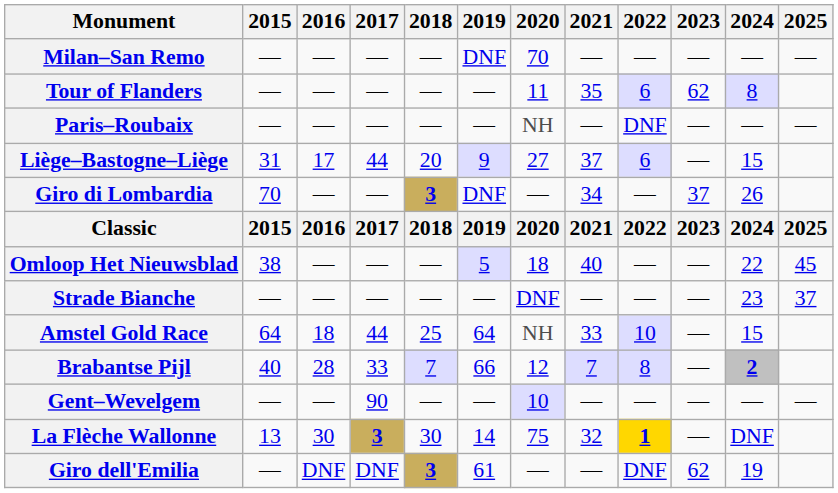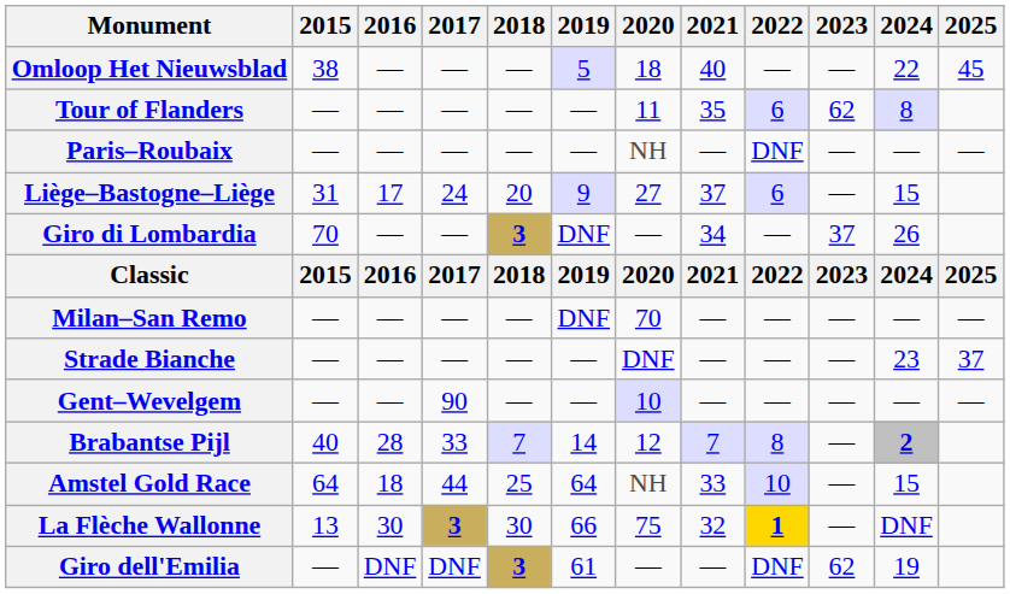 <table class="wikitable plainrowheaders">
 <tr>
 <th>Monument</th>
 <th scope="col">2015</th>
 <th scope="col">2016</th>
 <th scope="col">2017</th>
 <th scope="col">2018</th>
 <th scope="col">2019</th>
 <th scope="col">2020</th>
 <th scope="col">2021</th>
 <th scope="col">2022</th>
 <th scope="col">2023</th>
 <th scope="col">2024</th>
 <th scope="col">2025</th>
 </tr>
 <tr style="text-align:center;">
-<th scope="row"><a href='#'>Milan–San Remo</a></th>
+<th scope="row"><a href='#'>Omloop Het Nieuwsblad</a></th>
+<td><a href='#'>38</a></td>
 <td>—</td>
 <td>—</td>
 <td>—</td>
-<td>—</td>
-<td><a href='#'>DNF</a></td>
-<td><a href='#'>70</a></td>
+<td style="background:#ddf;"><a href='#'>5</a></td>
+<td><a href='#'>18</a></td>
+<td><a href='#'>40</a></td>
 <td>—</td>
 <td>—</td>
-<td>—</td>
-<td>—</td>
-<td>—</td>
+<td><a href='#'>22</a></td>
+<td><a href='#'>45</a></td>
 </tr>
 <tr style="text-align:center;">
 <th scope="row"><a href='#'>Tour of Flanders</a></th>
 <td>—</td>
 <td>—</td>
 <td>—</td>
 <td>—</td>
 <td>—</td>
 <td><a href='#'>11</a></td>
 <td><a href='#'>35</a></td>
 <td style="background:#ddf;"><a href='#'>6</a></td>
 <td><a href='#'>62</a></td>
 <td style="background:#ddf;"><a href='#'>8</a></td>
 <td></td>
 </tr>
 <tr style="text-align:center;">
 <th scope="row"><a href='#'>Paris–Roubaix</a></th>
 <td>—</td>
 <td>—</td>
 <td>—</td>
 <td>—</td>
 <td>—</td>
 <td style="color:#4d4d4d;">NH</td>
 <td>—</td>
 <td><a href='#'>DNF</a></td>
 <td>—</td>
 <td>—</td>
 <td>—</td>
 </tr>
 <tr style="text-align:center;">
 <th scope="row"><a href='#'>Liège–Bastogne–Liège</a></th>
 <td><a href='#'>31</a></td>
 <td><a href='#'>17</a></td>
-<td><a href='#'>44</a></td>
+<td><a href='#'>24</a></td>
 <td><a href='#'>20</a></td>
 <td style="background:#ddf;"><a href='#'>9</a></td>
 <td><a href='#'>27</a></td>
 <td><a href='#'>37</a></td>
 <td style="background:#ddf;"><a href='#'>6</a></td>
 <td>—</td>
 <td><a href='#'>15</a></td>
 <td></td>
 </tr>
 <tr style="text-align:center;">
 <th scope="row"><a href='#'>Giro di Lombardia</a></th>
 <td><a href='#'>70</a></td>
 <td>—</td>
 <td>—</td>
 <td style="background:#C9AE5D;"><a href='#'><strong>3</strong></a></td>
 <td><a href='#'>DNF</a></td>
 <td>—</td>
 <td><a href='#'>34</a></td>
 <td>—</td>
 <td><a href='#'>37</a></td>
 <td><a href='#'>26</a></td>
 <td></td>
 </tr>
 <tr>
 <th>Classic</th>
 <th scope="col">2015</th>
 <th scope="col">2016</th>
 <th scope="col">2017</th>
 <th scope="col">2018</th>
 <th scope="col">2019</th>
 <th scope="col">2020</th>
 <th scope="col">2021</th>
 <th scope="col">2022</th>
 <th scope="col">2023</th>
 <th scope="col">2024</th>
 <th scope="col">2025</th>
 </tr>
 <tr style="text-align:center;">
-<th scope="row"><a href='#'>Omloop Het Nieuwsblad</a></th>
-<td><a href='#'>38</a></td>
+<th scope="row"><a href='#'>Milan–San Remo</a></th>
 <td>—</td>
 <td>—</td>
 <td>—</td>
-<td style="background:#ddf;"><a href='#'>5</a></td>
-<td><a href='#'>18</a></td>
-<td><a href='#'>40</a></td>
+<td>—</td>
+<td><a href='#'>DNF</a></td>
+<td><a href='#'>70</a></td>
 <td>—</td>
 <td>—</td>
-<td><a href='#'>22</a></td>
-<td><a href='#'>45</a></td>
+<td>—</td>
+<td>—</td>
+<td>—</td>
 </tr>
 <tr style="text-align:center;">
 <th scope="row"><a href='#'>Strade Bianche</a></th>
 <td>—</td>
 <td>—</td>
 <td>—</td>
 <td>—</td>
 <td>—</td>
 <td><a href='#'>DNF</a></td>
 <td>—</td>
 <td>—</td>
 <td>—</td>
 <td><a href='#'>23</a></td>
 <td><a href='#'>37</a></td>
 </tr>
 <tr style="text-align:center;">
+<th scope="row"><a href='#'>Gent–Wevelgem</a></th>
+<td>—</td>
+<td>—</td>
+<td><a href='#'>90</a></td>
+<td>—</td>
+<td>—</td>
+<td style="background:#ddf;"><a href='#'>10</a></td>
+<td>—</td>
+<td>—</td>
+<td>—</td>
+<td>—</td>
+<td>—</td>
+</tr>
+<tr style="text-align:center;">
+<th scope="row"><a href='#'>Brabantse Pijl</a></th>
+<td><a href='#'>40</a></td>
+<td><a href='#'>28</a></td>
+<td><a href='#'>33</a></td>
+<td style="background:#ddf;"><a href='#'>7</a></td>
+<td><a href='#'>14</a></td>
+<td><a href='#'>12</a></td>
+<td style="background:#ddf;"><a href='#'>7</a></td>
+<td style="background:#ddf;"><a href='#'>8</a></td>
+<td>—</td>
+<td style="background:silver;"><a href='#'><strong>2</strong></a></td>
+<td></td>
+</tr>
+<tr style="text-align:center;">
 <th scope="row"><a href='#'>Amstel Gold Race</a></th>
 <td><a href='#'>64</a></td>
 <td><a href='#'>18</a></td>
 <td><a href='#'>44</a></td>
 <td><a href='#'>25</a></td>
 <td><a href='#'>64</a></td>
 <td style="color:#4d4d4d;">NH</td>
 <td><a href='#'>33</a></td>
 <td style="background:#ddf;"><a href='#'>10</a></td>
 <td>—</td>
 <td><a href='#'>15</a></td>
 <td></td>
 </tr>
 <tr style="text-align:center;">
-<th scope="row"><a href='#'>Brabantse Pijl</a></th>
-<td><a href='#'>40</a></td>
-<td><a href='#'>28</a></td>
-<td><a href='#'>33</a></td>
-<td style="background:#ddf;"><a href='#'>7</a></td>
-<td><a href='#'>66</a></td>
-<td><a href='#'>12</a></td>
-<td style="background:#ddf;"><a href='#'>7</a></td>
-<td style="background:#ddf;"><a href='#'>8</a></td>
-<td>—</td>
-<td style="background:silver;"><a href='#'><strong>2</strong></a></td>
-<td></td>
-</tr>
-<tr style="text-align:center;">
-<th scope="row"><a href='#'>Gent–Wevelgem</a></th>
-<td>—</td>
-<td>—</td>
-<td><a href='#'>90</a></td>
-<td>—</td>
-<td>—</td>
-<td style="background:#ddf;"><a href='#'>10</a></td>
-<td>—</td>
-<td>—</td>
-<td>—</td>
-<td>—</td>
-<td>—</td>
-</tr>
-<tr style="text-align:center;">
 <th scope="row"><a href='#'>La Flèche Wallonne</a></th>
 <td><a href='#'>13</a></td>
 <td><a href='#'>30</a></td>
 <td style="background:#C9AE5D;"><a href='#'><strong>3</strong></a></td>
 <td><a href='#'>30</a></td>
-<td><a href='#'>14</a></td>
+<td><a href='#'>66</a></td>
 <td><a href='#'>75</a></td>
 <td><a href='#'>32</a></td>
 <td style="background:gold;"><a href='#'><strong>1</strong></a></td>
 <td>—</td>
 <td><a href='#'>DNF</a></td>
 <td></td>
 </tr>
 <tr style="text-align:center;">
 <th scope="row"><a href='#'>Giro dell'Emilia</a></th>
 <td>—</td>
 <td><a href='#'>DNF</a></td>
 <td><a href='#'>DNF</a></td>
 <td style="background:#C9AE5D;"><a href='#'><strong>3</strong></a></td>
 <td><a href='#'>61</a></td>
 <td>—</td>
 <td>—</td>
 <td><a href='#'>DNF</a></td>
 <td><a href='#'>62</a></td>
 <td><a href='#'>19</a></td>
 <td></td>
 </tr>
 </table>
